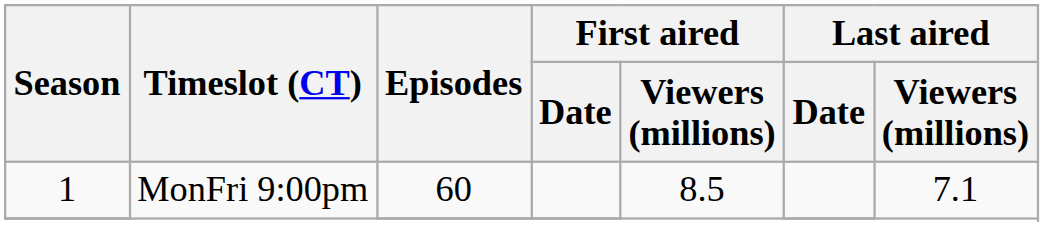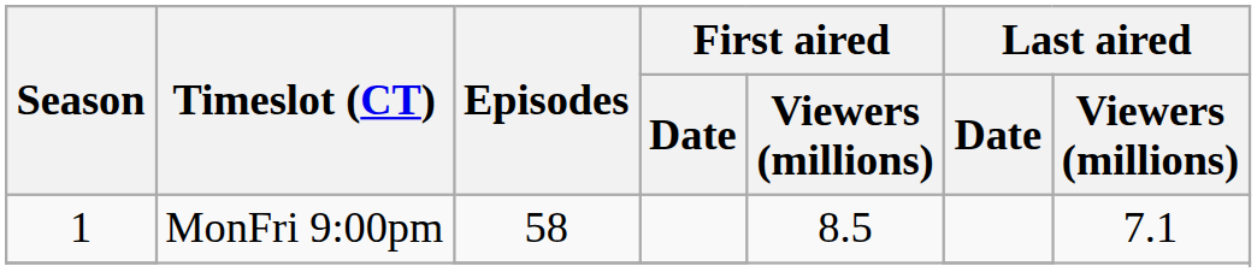 <table class="wikitable" style="text-align: center">
 <tr>
 <th scope="col" rowspan="2">Season</th>
 <th scope="col" rowspan="2">Timeslot (<a href='#'>CT</a>)</th>
 <th scope="col" rowspan="2" colspan="1">Episodes</th>
 <th scope="col" colspan="2">First aired</th>
 <th scope="col" colspan="2">Last aired</th>
 </tr>
 <tr>
 <th scope="col">Date</th>
 <th scope="col">Viewers<br>(millions)</th>
 <th scope="col">Date</th>
 <th scope="col">Viewers<br>(millions)</th>
 </tr>
 <tr>
 <td rowspan="1">1</td>
 <td rowspan="2">MonFri 9:00pm</td>
-<td>60</td>
+<td>58</td>
 <td></td>
 <td rowspan="2">8.5</td>
 <td></td>
 <td rowspan="2">7.1</td>
 </tr>
 <tr>
 </tr>
 </table>
